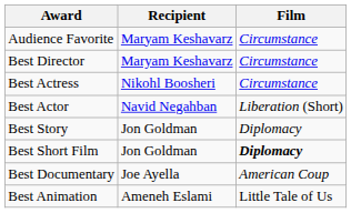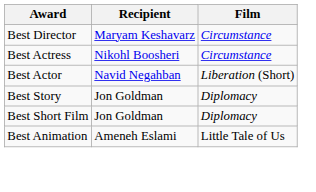 <table class="wikitable">
 <tr>
 <th>Award</th>
 <th>Recipient</th>
 <th>Film</th>
-</tr>
-<tr>
-<td>Audience Favorite</td>
-<td><a href='#'>Maryam Keshavarz</a></td>
-<td><em><a href='#'>Circumstance</a></em></td>
 </tr>
 <tr>
 <td>Best Director</td>
 <td><a href='#'>Maryam Keshavarz</a></td>
 <td><em><a href='#'>Circumstance</a></em></td>
 </tr>
 <tr>
 <td>Best Actress</td>
 <td><a href='#'>Nikohl Boosheri</a></td>
 <td><em><a href='#'>Circumstance</a></em></td>
 </tr>
 <tr>
 <td>Best Actor</td>
 <td><a href='#'>Navid Negahban</a></td>
 <td><em>Liberation</em> (Short)</td>
 </tr>
 <tr>
 <td>Best Story</td>
 <td>Jon Goldman</td>
 <td><em>Diplomacy</em></td>
 </tr>
 <tr>
 <td>Best Short Film</td>
 <td>Jon Goldman</td>
-<td><strong><em>Diplomacy</em></strong></td>
-</tr>
-<tr>
-<td>Best Documentary</td>
-<td>Joe Ayella</td>
-<td><em>American Coup</em></td>
+<td><em>Diplomacy</em></td>
 </tr>
 <tr>
 <td>Best Animation</td>
 <td>Ameneh Eslami</td>
 <td>Little Tale of Us</td>
 </tr>
 </table>
